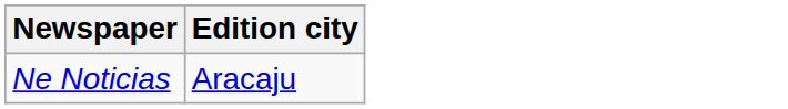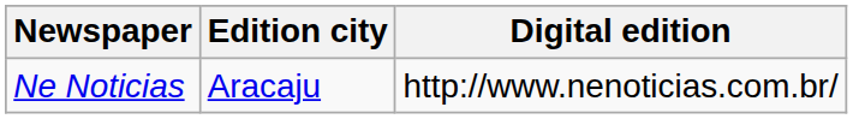 <table class="wikitable sortable">
 <tr style="text-align:center">
 <th>Newspaper</th>
 <th>Edition city</th>
+<th>Digital edition</th>
 </tr>
 <tr>
 <td><em><a href='#'>Ne Noticias</a></em></td>
 <td><a href='#'>Aracaju</a></td>
+<td>http://www.nenoticias.com.br/</td>
 </tr>
 </table>
